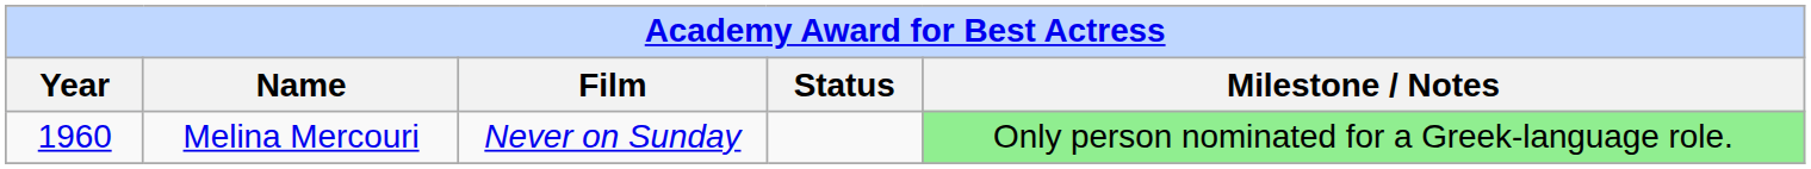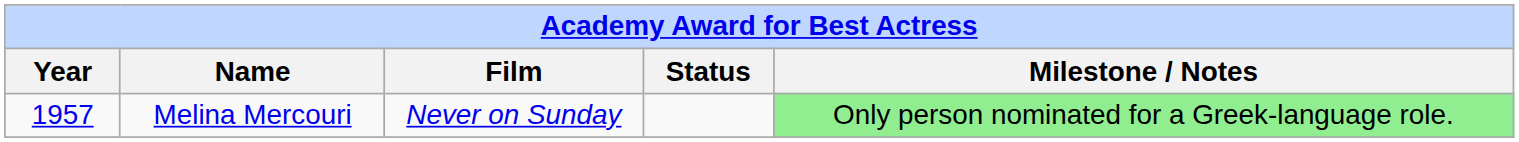 <table class="wikitable" style="text-align: center">
 <tr ---- bgcolor="#bfd7ff">
 <td colspan="5" align="center"><strong><a href='#'>Academy Award for Best Actress</a></strong></td>
 </tr>
 <tr ---- bgcolor="#ebf5ff">
 <th width="75">Year</th>
 <th width="200">Name</th>
 <th width="200">Film</th>
 <th width="80">Status</th>
 <th width="650">Milestone / Notes</th>
 </tr>
 <tr>
-<td><a href='#'>1960</a></td>
+<td><a href='#'>1957</a></td>
 <td><a href='#'>Melina Mercouri</a></td>
 <td><em><a href='#'>Never on Sunday</a></em></td>
 <td></td>
 <td style="background: lightgreen;">Only person nominated for a Greek-language role.</td>
 </tr>
 </table>
